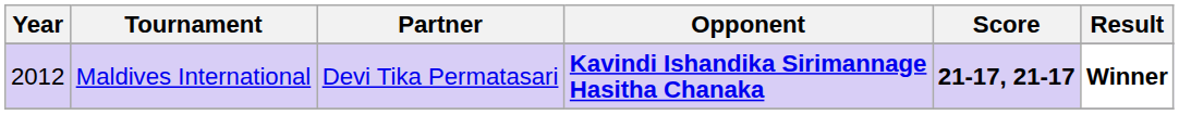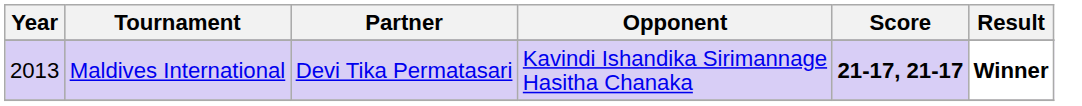 <table class="sortable wikitable" style="font-size: 90%;">
 <tr>
 <th>Year</th>
 <th>Tournament</th>
 <th>Partner</th>
 <th>Opponent</th>
 <th>Score</th>
 <th>Result</th>
 </tr>
 <tr>
 </tr>
 <tr style="background:#D8CEF6">
-<td align="center">2012</td>
+<td align="center">2013</td>
 <td align="left"><a href='#'>Maldives International</a></td>
 <td align="left"> <a href='#'>Devi Tika Permatasari</a></td>
-<td align="left"><strong> <a href='#'>Kavindi Ishandika Sirimannage</a><br> <a href='#'>Hasitha Chanaka</a></strong></td>
+<td align="left"> <a href='#'>Kavindi Ishandika Sirimannage</a><br> <a href='#'>Hasitha Chanaka</a></td>
 <td align="left"><strong>21-17, 21-17</strong></td>
 <td style="text-align:left; background:white"> <strong>Winner</strong></td>
 </tr>
 <tr>
 </tr>
 </table>
